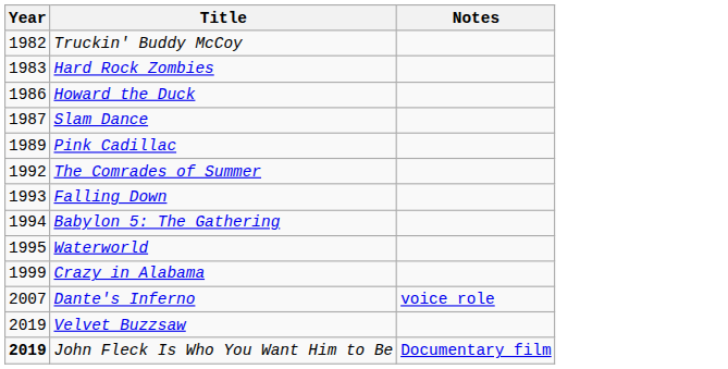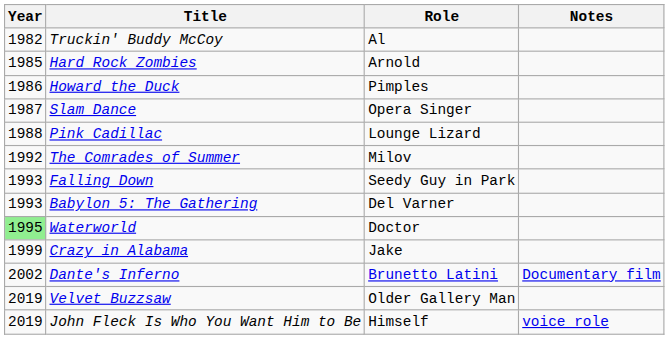 <table class="wikitable sortable">
 <tr>
 <th>Year</th>
 <th>Title</th>
+<th>Role</th>
 <th class="unsortable">Notes</th>
 </tr>
 <tr>
 <td>1982</td>
 <td><em>Truckin' Buddy McCoy</em></td>
+<td>Al</td>
 <td></td>
 </tr>
 <tr>
-<td>1983</td>
+<td>1985</td>
 <td><em><a href='#'>Hard Rock Zombies</a></em></td>
+<td>Arnold</td>
 <td></td>
 </tr>
 <tr>
 <td>1986</td>
 <td><em><a href='#'>Howard the Duck</a></em></td>
+<td>Pimples</td>
 <td></td>
 </tr>
 <tr>
 <td>1987</td>
 <td><em><a href='#'>Slam Dance</a></em></td>
+<td>Opera Singer</td>
 <td></td>
 </tr>
 <tr>
-<td>1989</td>
+<td>1988</td>
 <td><em><a href='#'>Pink Cadillac</a></em></td>
+<td>Lounge Lizard</td>
 <td></td>
 </tr>
 <tr>
 <td>1992</td>
 <td><em><a href='#'>The Comrades of Summer</a></em></td>
+<td>Milov</td>
 <td></td>
 </tr>
 <tr>
 <td>1993</td>
 <td><em><a href='#'>Falling Down</a></em></td>
+<td>Seedy Guy in Park</td>
 <td></td>
 </tr>
 <tr>
-<td>1994</td>
+<td>1993</td>
 <td><em><a href='#'>Babylon 5: The Gathering</a></em></td>
+<td>Del Varner</td>
 <td></td>
 </tr>
 <tr>
-<td>1995</td>
+<td style="background: lightgreen;">1995</td>
 <td><em><a href='#'>Waterworld</a></em></td>
+<td>Doctor</td>
 <td></td>
 </tr>
 <tr>
 <td>1999</td>
 <td><em><a href='#'>Crazy in Alabama</a></em></td>
+<td>Jake</td>
 <td></td>
 </tr>
 <tr>
-<td>2007</td>
+<td>2002</td>
 <td><em><a href='#'>Dante's Inferno</a></em></td>
-<td><a href='#'>voice role</a></td>
+<td><a href='#'>Brunetto Latini</a></td>
+<td><a href='#'>Documentary film</a></td>
 </tr>
 <tr>
 <td>2019</td>
 <td><em><a href='#'>Velvet Buzzsaw</a></em></td>
+<td>Older Gallery Man</td>
 <td></td>
 </tr>
 <tr>
-<td><strong>2019</strong></td>
+<td>2019</td>
 <td><em>John Fleck Is Who You Want Him to Be</em></td>
-<td><a href='#'>Documentary film</a></td>
+<td>Himself</td>
+<td><a href='#'>voice role</a></td>
 </tr>
 </table>
